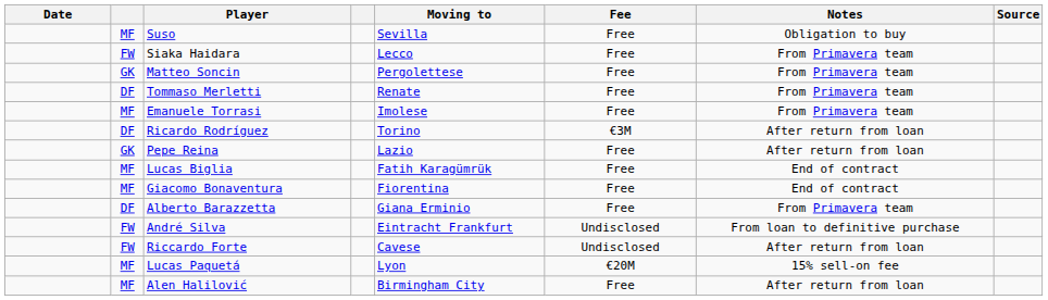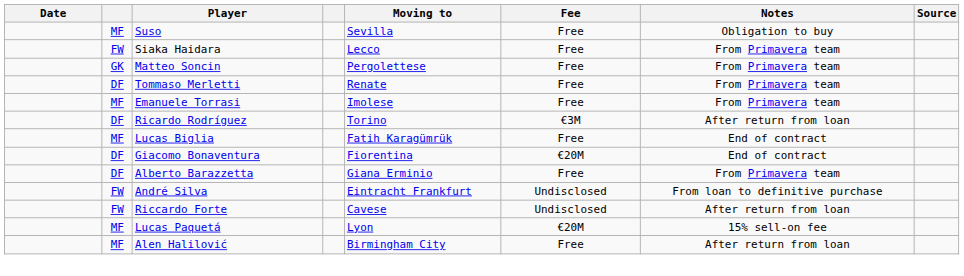 <table class="wikitable sortable">
 <tr>
 <th style="width:110px">Date</th>
 <th style="width:30px"></th>
 <th style="width:220px">Player</th>
 <th style="width:20px"></th>
 <th style="width:180px">Moving to</th>
 <th style="width:160px">Fee</th>
 <th style="width:320px" class="unsortable">Notes</th>
 <th style="width:35px">Source</th>
 </tr>
 <tr>
 <td></td>
 <td style="text-align:center"><a href='#'>MF</a></td>
 <td> <a href='#'>Suso</a></td>
 <td style="text-align:center"></td>
 <td> <a href='#'>Sevilla</a></td>
 <td style="text-align:center">Free</td>
 <td style="text-align:center">Obligation to buy</td>
 <td></td>
 </tr>
 <tr>
 <td></td>
 <td style="text-align:center"><a href='#'>FW</a></td>
 <td>  Siaka Haidara</td>
 <td style="text-align:center"></td>
 <td> <a href='#'>Lecco</a></td>
 <td style="text-align:center">Free</td>
 <td style="text-align:center">From <a href='#'>Primavera</a> team</td>
 <td></td>
 </tr>
 <tr>
 <td></td>
 <td style="text-align:center"><a href='#'>GK</a></td>
 <td> <a href='#'>Matteo Soncin</a></td>
 <td style="text-align:center"></td>
 <td> <a href='#'>Pergolettese</a></td>
 <td style="text-align:center">Free</td>
 <td style="text-align:center">From <a href='#'>Primavera</a> team</td>
 <td></td>
 </tr>
 <tr>
 <td></td>
 <td style="text-align:center"><a href='#'>DF</a></td>
 <td> <a href='#'>Tommaso Merletti</a></td>
 <td style="text-align:center"></td>
 <td> <a href='#'>Renate</a></td>
 <td style="text-align:center">Free</td>
 <td style="text-align:center">From <a href='#'>Primavera</a> team</td>
 <td></td>
 </tr>
 <tr>
 <td></td>
 <td style="text-align:center"><a href='#'>MF</a></td>
 <td> <a href='#'>Emanuele Torrasi</a></td>
 <td style="text-align:center"></td>
 <td> <a href='#'>Imolese</a></td>
 <td style="text-align:center">Free</td>
 <td style="text-align:center">From <a href='#'>Primavera</a> team</td>
 <td></td>
 </tr>
 <tr>
 <td></td>
 <td style="text-align:center"><a href='#'>DF</a></td>
 <td> <a href='#'>Ricardo Rodríguez</a></td>
 <td style="text-align:center"></td>
 <td> <a href='#'>Torino</a></td>
 <td style="text-align:center">€3M</td>
 <td style="text-align:center">After return from loan</td>
 <td></td>
 </tr>
 <tr>
 <td></td>
-<td style="text-align:center"><a href='#'>GK</a></td>
-<td> <a href='#'>Pepe Reina</a></td>
-<td style="text-align:center"></td>
-<td> <a href='#'>Lazio</a></td>
-<td style="text-align:center">Free</td>
-<td style="text-align:center">After return from loan</td>
-<td></td>
-</tr>
-<tr>
-<td></td>
 <td style="text-align:center"><a href='#'>MF</a></td>
 <td> <a href='#'>Lucas Biglia</a></td>
 <td style="text-align:center"></td>
 <td> <a href='#'>Fatih Karagümrük</a></td>
 <td style="text-align:center">Free</td>
 <td style="text-align:center">End of contract</td>
 <td></td>
 </tr>
 <tr>
 <td></td>
-<td style="text-align:center"><a href='#'>MF</a></td>
+<td style="text-align:center"><a href='#'>DF</a></td>
 <td> <a href='#'>Giacomo Bonaventura</a></td>
 <td style="text-align:center"></td>
 <td> <a href='#'>Fiorentina</a></td>
-<td style="text-align:center">Free</td>
+<td style="text-align:center">€20M</td>
 <td style="text-align:center">End of contract</td>
 <td></td>
 </tr>
 <tr>
 <td></td>
 <td style="text-align:center"><a href='#'>DF</a></td>
 <td> <a href='#'>Alberto Barazzetta</a></td>
 <td style="text-align:center"></td>
 <td> <a href='#'>Giana Erminio</a></td>
 <td style="text-align:center">Free</td>
 <td style="text-align:center">From <a href='#'>Primavera</a> team</td>
 <td></td>
 </tr>
 <tr>
 <td></td>
 <td style="text-align:center"><a href='#'>FW</a></td>
 <td> <a href='#'>André Silva</a></td>
 <td style="text-align:center"></td>
 <td> <a href='#'>Eintracht Frankfurt</a></td>
 <td style="text-align:center">Undisclosed</td>
 <td style="text-align:center">From loan to definitive purchase</td>
 <td></td>
 </tr>
 <tr>
 <td></td>
 <td style="text-align:center"><a href='#'>FW</a></td>
 <td> <a href='#'>Riccardo Forte</a></td>
 <td style="text-align:center"></td>
 <td> <a href='#'>Cavese</a></td>
 <td style="text-align:center">Undisclosed</td>
 <td style="text-align:center">After return from loan</td>
 <td></td>
 </tr>
 <tr>
 <td></td>
 <td style="text-align:center"><a href='#'>MF</a></td>
 <td> <a href='#'>Lucas Paquetá</a></td>
 <td style="text-align:center"></td>
 <td> <a href='#'>Lyon</a></td>
 <td style="text-align:center">€20M</td>
 <td style="text-align:center">15% sell-on fee</td>
 <td></td>
 </tr>
 <tr>
 <td></td>
 <td style="text-align:center"><a href='#'>MF</a></td>
 <td> <a href='#'>Alen Halilović</a></td>
 <td style="text-align:center"></td>
 <td> <a href='#'>Birmingham City</a></td>
 <td style="text-align:center">Free</td>
 <td style="text-align:center">After return from loan</td>
 <td></td>
 </tr>
 </table>
